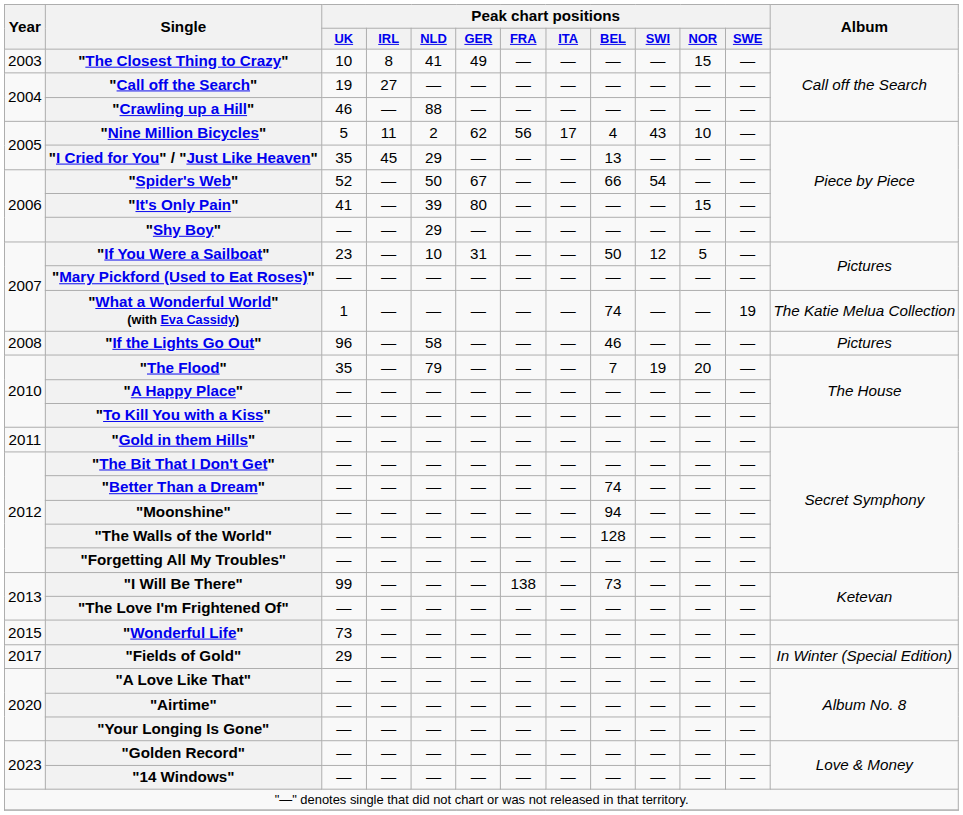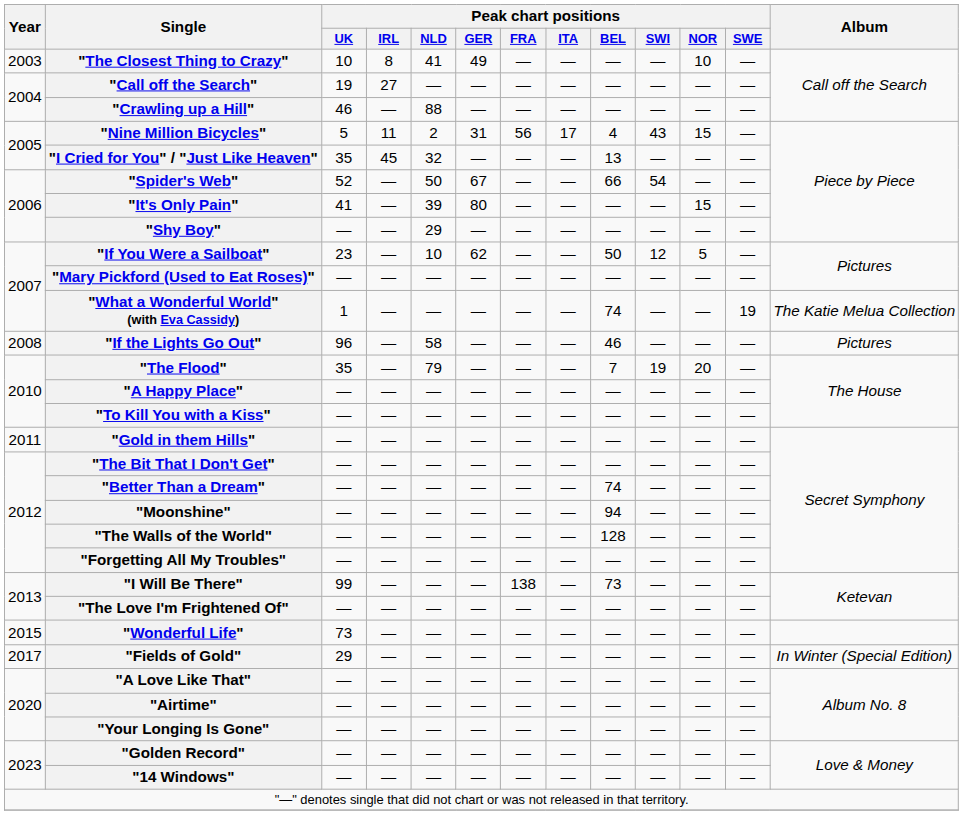 <table class="wikitable plainrowheaders" style="text-align:center;">
 <tr>
 <th scope="col" rowspan="2">Year</th>
 <th scope="col" rowspan="2">Single</th>
 <th scope="col" colspan="10">Peak chart positions</th>
 <th scope="col" rowspan="2">Album</th>
 </tr>
 <tr>
 <th scope="col" style="width:3em;font-size:85%;"><a href='#'>UK</a><br></th>
 <th scope="col" style="width:3em;font-size:85%;"><a href='#'>IRL</a><br></th>
 <th scope="col" style="width:3em;font-size:85%;"><a href='#'>NLD</a><br></th>
 <th scope="col" style="width:3em;font-size:85%;"><a href='#'>GER</a><br></th>
 <th scope="col" style="width:3em;font-size:85%;"><a href='#'>FRA</a><br></th>
 <th scope="col" style="width:3em;font-size:85%;"><a href='#'>ITA</a><br></th>
 <th scope="col" style="width:3em;font-size:85%;"><a href='#'>BEL</a><br></th>
 <th scope="col" style="width:3em;font-size:85%;"><a href='#'>SWI</a><br></th>
 <th scope="col" style="width:3em;font-size:85%;"><a href='#'>NOR</a><br></th>
 <th scope="col" style="width:3em;font-size:85%;"><a href='#'>SWE</a><br></th>
 </tr>
 <tr>
 <td>2003</td>
 <th scope="row">"<a href='#'>The Closest Thing to Crazy</a>"</th>
 <td>10</td>
 <td>8</td>
 <td>41</td>
 <td>49</td>
 <td>—</td>
 <td>—</td>
 <td>—</td>
 <td>—</td>
-<td>15</td>
+<td>10</td>
 <td>—</td>
 <td rowspan="3"><em>Call off the Search</em></td>
 </tr>
 <tr>
 <td rowspan="2">2004</td>
 <th scope="row">"<a href='#'>Call off the Search</a>"</th>
 <td>19</td>
 <td>27</td>
 <td>—</td>
 <td>—</td>
 <td>—</td>
 <td>—</td>
 <td>—</td>
 <td>—</td>
 <td>—</td>
 <td>—</td>
 </tr>
 <tr>
 <th scope="row">"<a href='#'>Crawling up a Hill</a>"</th>
 <td>46</td>
 <td>—</td>
 <td>88</td>
 <td>—</td>
 <td>—</td>
 <td>—</td>
 <td>—</td>
 <td>—</td>
 <td>—</td>
 <td>—</td>
 </tr>
 <tr>
 <td rowspan="2">2005</td>
 <th scope="row">"<a href='#'>Nine Million Bicycles</a>"</th>
 <td>5</td>
 <td>11</td>
 <td>2</td>
-<td>62</td>
+<td>31</td>
 <td>56</td>
 <td>17</td>
 <td>4</td>
 <td>43</td>
-<td>10</td>
+<td>15</td>
 <td>—</td>
 <td rowspan="5"><em>Piece by Piece</em></td>
 </tr>
 <tr>
 <th scope="row">"<a href='#'>I Cried for You</a>" / "<a href='#'>Just Like Heaven</a>"</th>
 <td>35</td>
 <td>45</td>
-<td>29</td>
+<td>32</td>
 <td>—</td>
 <td>—</td>
 <td>—</td>
 <td>13</td>
 <td>—</td>
 <td>—</td>
 <td>—</td>
 </tr>
 <tr>
 <td rowspan="3">2006</td>
 <th scope="row">"<a href='#'>Spider's Web</a>"</th>
 <td>52</td>
 <td>—</td>
 <td>50</td>
 <td>67</td>
 <td>—</td>
 <td>—</td>
 <td>66</td>
 <td>54</td>
 <td>—</td>
 <td>—</td>
 </tr>
 <tr>
 <th scope="row">"<a href='#'>It's Only Pain</a>"</th>
 <td>41</td>
 <td>—</td>
 <td>39</td>
 <td>80</td>
 <td>—</td>
 <td>—</td>
 <td>—</td>
 <td>—</td>
 <td>15</td>
 <td>—</td>
 </tr>
 <tr>
 <th scope="row">"<a href='#'>Shy Boy</a>"</th>
 <td>—</td>
 <td>—</td>
 <td>29</td>
 <td>—</td>
 <td>—</td>
 <td>—</td>
 <td>—</td>
 <td>—</td>
 <td>—</td>
 <td>—</td>
 </tr>
 <tr>
 <td rowspan="3">2007</td>
 <th scope="row">"<a href='#'>If You Were a Sailboat</a>"</th>
 <td>23</td>
 <td>—</td>
 <td>10</td>
-<td>31</td>
+<td>62</td>
 <td>—</td>
 <td>—</td>
 <td>50</td>
 <td>12</td>
 <td>5</td>
 <td>—</td>
 <td rowspan="2"><em>Pictures</em></td>
 </tr>
 <tr>
 <th scope="row">"<a href='#'>Mary Pickford (Used to Eat Roses)</a>"</th>
 <td>—</td>
 <td>—</td>
 <td>—</td>
 <td>—</td>
 <td>—</td>
 <td>—</td>
 <td>—</td>
 <td>—</td>
 <td>—</td>
 <td>—</td>
 </tr>
 <tr>
 <th scope="row">"<a href='#'>What a Wonderful World</a>"<br><small>(with <a href='#'>Eva Cassidy</a>)</small></th>
 <td>1</td>
 <td>—</td>
 <td>—</td>
 <td>—</td>
 <td>—</td>
 <td>—</td>
 <td>74</td>
 <td>—</td>
 <td>—</td>
 <td>19</td>
 <td><em>The Katie Melua Collection</em></td>
 </tr>
 <tr>
 <td>2008</td>
 <th scope="row">"<a href='#'>If the Lights Go Out</a>"</th>
 <td>96</td>
 <td>—</td>
 <td>58</td>
 <td>—</td>
 <td>—</td>
 <td>—</td>
 <td>46</td>
 <td>—</td>
 <td>—</td>
 <td>—</td>
 <td><em>Pictures</em></td>
 </tr>
 <tr>
 <td rowspan="3">2010</td>
 <th scope="row">"<a href='#'>The Flood</a>"</th>
 <td>35</td>
 <td>—</td>
 <td>79</td>
 <td>—</td>
 <td>—</td>
 <td>—</td>
 <td>7</td>
 <td>19</td>
 <td>20</td>
 <td>—</td>
 <td rowspan="3" style="text-align:center;"><em>The House</em></td>
 </tr>
 <tr>
 <th scope="row">"<a href='#'>A Happy Place</a>"</th>
 <td>—</td>
 <td>—</td>
 <td>—</td>
 <td>—</td>
 <td>—</td>
 <td>—</td>
 <td>—</td>
 <td>—</td>
 <td>—</td>
 <td>—</td>
 </tr>
 <tr>
 <th scope="row">"<a href='#'>To Kill You with a Kiss</a>"</th>
 <td>—</td>
 <td>—</td>
 <td>—</td>
 <td>—</td>
 <td>—</td>
 <td>—</td>
 <td>—</td>
 <td>—</td>
 <td>—</td>
 <td>—</td>
 </tr>
 <tr>
 <td>2011</td>
 <th scope="row">"<a href='#'>Gold in them Hills</a>"</th>
 <td>—</td>
 <td>—</td>
 <td>—</td>
 <td>—</td>
 <td>—</td>
 <td>—</td>
 <td>—</td>
 <td>—</td>
 <td>—</td>
 <td>—</td>
 <td rowspan="6" style="text-align:center;"><em>Secret Symphony</em></td>
 </tr>
 <tr>
 <td rowspan="5">2012</td>
 <th scope="row">"<a href='#'>The Bit That I Don't Get</a>"</th>
 <td>—</td>
 <td>—</td>
 <td>—</td>
 <td>—</td>
 <td>—</td>
 <td>—</td>
 <td>—</td>
 <td>—</td>
 <td>—</td>
 <td>—</td>
 </tr>
 <tr>
 <th scope="row">"<a href='#'>Better Than a Dream</a>"</th>
 <td>—</td>
 <td>—</td>
 <td>—</td>
 <td>—</td>
 <td>—</td>
 <td>—</td>
 <td>74</td>
 <td>—</td>
 <td>—</td>
 <td>—</td>
 </tr>
 <tr>
 <th scope="row">"Moonshine"</th>
 <td>—</td>
 <td>—</td>
 <td>—</td>
 <td>—</td>
 <td>—</td>
 <td>—</td>
 <td>94</td>
 <td>—</td>
 <td>—</td>
 <td>—</td>
 </tr>
 <tr>
 <th scope="row">"The Walls of the World"</th>
 <td>—</td>
 <td>—</td>
 <td>—</td>
 <td>—</td>
 <td>—</td>
 <td>—</td>
 <td>128</td>
 <td>—</td>
 <td>—</td>
 <td>—</td>
 </tr>
 <tr>
 <th scope="row">"Forgetting All My Troubles"</th>
 <td>—</td>
 <td>—</td>
 <td>—</td>
 <td>—</td>
 <td>—</td>
 <td>—</td>
 <td>—</td>
 <td>—</td>
 <td>—</td>
 <td>—</td>
 </tr>
 <tr>
 <td rowspan="2">2013</td>
 <th scope="row">"I Will Be There"</th>
 <td>99</td>
 <td>—</td>
 <td>—</td>
 <td>—</td>
 <td>138</td>
 <td>—</td>
 <td>73</td>
 <td>—</td>
 <td>—</td>
 <td>—</td>
 <td rowspan="2" style="text-align:center;"><em>Ketevan</em></td>
 </tr>
 <tr>
 <th scope="row">"The Love I'm Frightened Of"</th>
 <td>—</td>
 <td>—</td>
 <td>—</td>
 <td>—</td>
 <td>—</td>
 <td>—</td>
 <td>—</td>
 <td>—</td>
 <td>—</td>
 <td>—</td>
 </tr>
 <tr>
 <td>2015</td>
 <th scope="row">"<a href='#'>Wonderful Life</a>"</th>
 <td>73</td>
 <td>—</td>
 <td>—</td>
 <td>—</td>
 <td>—</td>
 <td>—</td>
 <td>—</td>
 <td>—</td>
 <td>—</td>
 <td>—</td>
 <td></td>
 </tr>
 <tr>
 <td>2017</td>
 <th scope="row">"Fields of Gold"</th>
 <td>29</td>
 <td>—</td>
 <td>—</td>
 <td>—</td>
 <td>—</td>
 <td>—</td>
 <td>—</td>
 <td>—</td>
 <td>—</td>
 <td>—</td>
 <td><em>In Winter (Special Edition)</em></td>
 </tr>
 <tr>
 <td rowspan="3">2020</td>
 <th scope="row">"A Love Like That"</th>
 <td>—</td>
 <td>—</td>
 <td>—</td>
 <td>—</td>
 <td>—</td>
 <td>—</td>
 <td>—</td>
 <td>—</td>
 <td>—</td>
 <td>—</td>
 <td rowspan="3" style="text-align:center;"><em>Album No. 8</em></td>
 </tr>
 <tr>
 <th scope="row">"Airtime"</th>
 <td>—</td>
 <td>—</td>
 <td>—</td>
 <td>—</td>
 <td>—</td>
 <td>—</td>
 <td>—</td>
 <td>—</td>
 <td>—</td>
 <td>—</td>
 </tr>
 <tr>
 <th scope="row">"Your Longing Is Gone"</th>
 <td>—</td>
 <td>—</td>
 <td>—</td>
 <td>—</td>
 <td>—</td>
 <td>—</td>
 <td>—</td>
 <td>—</td>
 <td>—</td>
 <td>—</td>
 </tr>
 <tr>
 <td rowspan="2">2023</td>
 <th scope="row">"Golden Record"</th>
 <td>—</td>
 <td>—</td>
 <td>—</td>
 <td>—</td>
 <td>—</td>
 <td>—</td>
 <td>—</td>
 <td>—</td>
 <td>—</td>
 <td>—</td>
 <td rowspan="2" style="text-align: center;"><em>Love & Money</em></td>
 </tr>
 <tr>
 <th ! scope="row">"14 Windows"</th>
 <td>―</td>
 <td>―</td>
 <td>―</td>
 <td>―</td>
 <td>—</td>
 <td>—</td>
 <td>—</td>
 <td>—</td>
 <td>—</td>
 <td>—</td>
 </tr>
 <tr>
 <td colspan="13" style="font-size:85%">"—" denotes single that did not chart or was not released in that territory.</td>
 </tr>
 <tr>
 </tr>
 </table>
